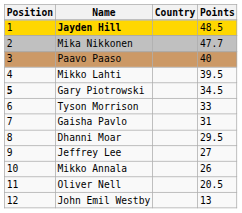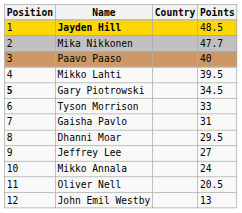 <table class="wikitable">
 <tr>
 <th>Position</th>
 <th>Name</th>
 <th>Country</th>
 <th>Points</th>
 </tr>
 <tr>
 </tr>
 <tr style="background:gold;">
 <td>1</td>
 <td><strong>Jayden Hill</strong></td>
 <td></td>
 <td>48.5</td>
 </tr>
 <tr>
 </tr>
 <tr style="background:silver;">
 <td>2</td>
 <td>Mika Nikkonen</td>
 <td></td>
 <td>47.7</td>
 </tr>
 <tr>
 </tr>
 <tr style="background:#c96;">
 <td>3</td>
 <td>Paavo Paaso</td>
 <td></td>
 <td>40</td>
 </tr>
 <tr>
 <td>4</td>
 <td>Mikko Lahti</td>
 <td></td>
 <td>39.5</td>
 </tr>
 <tr>
 <td><strong>5</strong></td>
 <td>Gary Piotrowski</td>
 <td></td>
 <td>34.5</td>
 </tr>
 <tr>
 <td>6</td>
 <td>Tyson Morrison</td>
 <td></td>
 <td>33</td>
 </tr>
 <tr>
 <td>7</td>
 <td>Gaisha Pavlo</td>
 <td></td>
 <td>31</td>
 </tr>
 <tr>
 <td>8</td>
 <td>Dhanni Moar</td>
 <td></td>
 <td>29.5</td>
 </tr>
 <tr>
 <td>9</td>
 <td>Jeffrey Lee</td>
 <td></td>
 <td>27</td>
 </tr>
 <tr>
 <td>10</td>
 <td>Mikko Annala</td>
 <td></td>
-<td>26</td>
+<td>24</td>
 </tr>
 <tr>
 <td>11</td>
 <td>Oliver Nell</td>
 <td></td>
 <td>20.5</td>
 </tr>
 <tr>
 <td>12</td>
 <td>John Emil Westby</td>
 <td></td>
 <td>13</td>
 </tr>
 </table>
